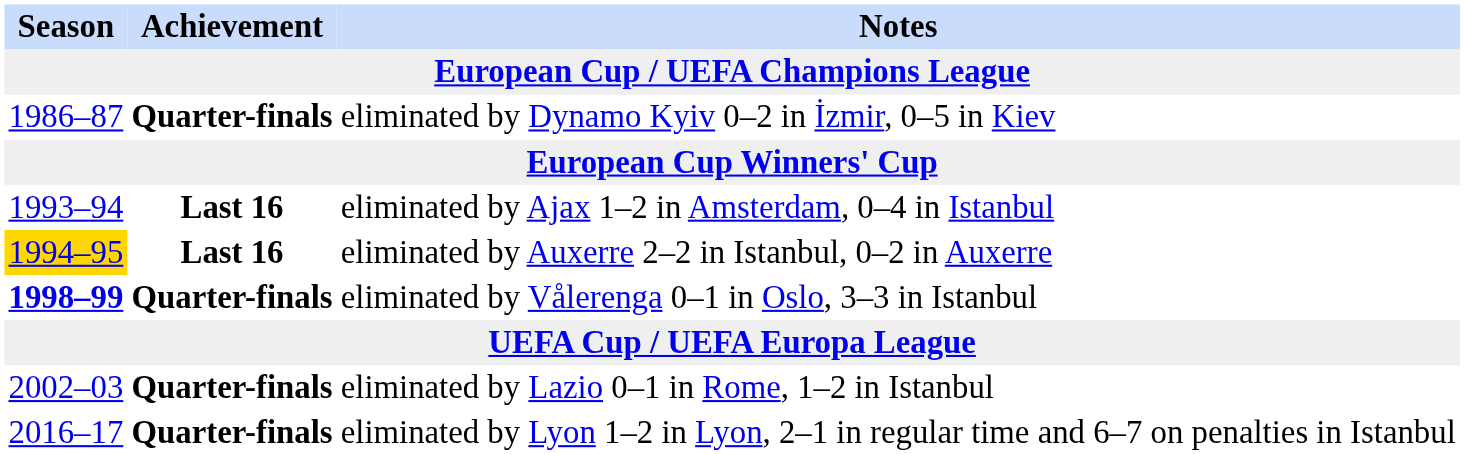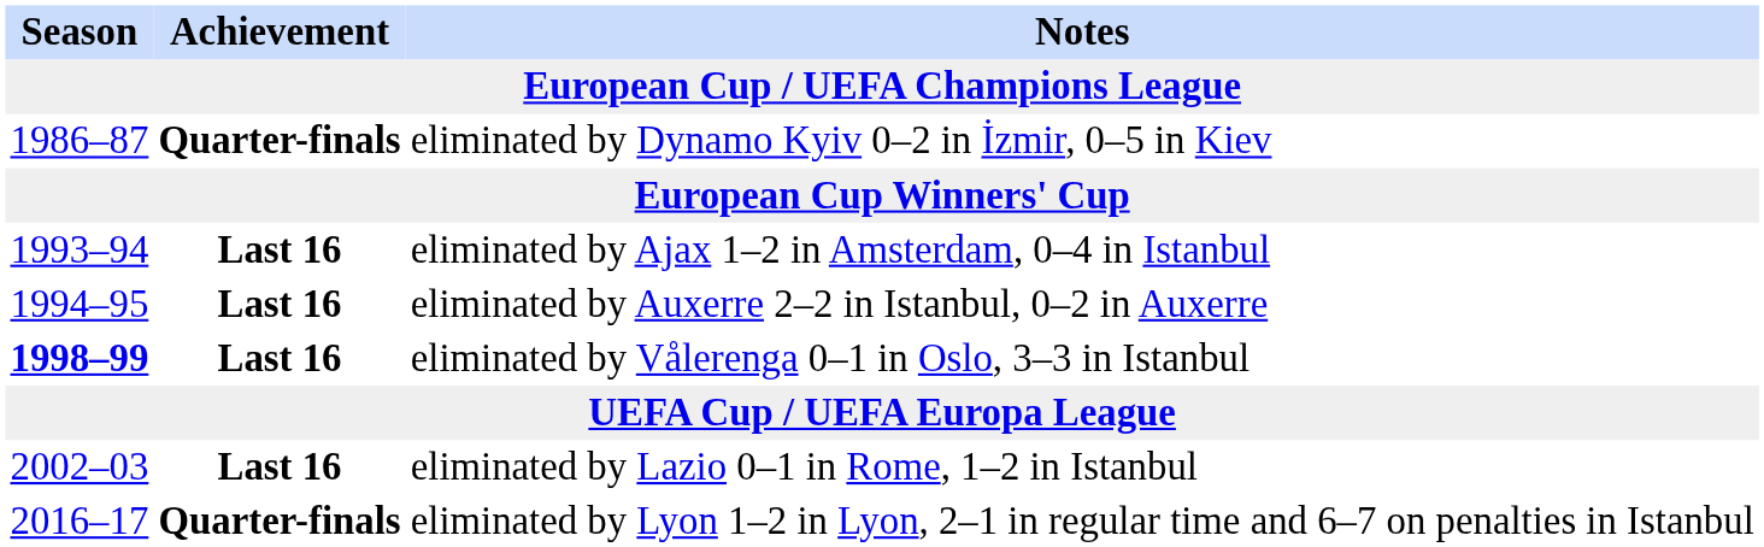 <table class="toccolours" border="0" cellpadding="2" cellspacing="0" align="left" style="margin:0.5em;">
 <tr bgcolor=#CADCFB>
 <th>Season</th>
 <th>Achievement</th>
 <th>Notes</th>
 </tr>
 <tr>
 <th colspan="4" bgcolor=#EFEFEF><a href='#'>European Cup / UEFA Champions League</a></th>
 </tr>
 <tr>
 <td align="center"><a href='#'>1986–87</a></td>
 <td align="center"><strong>Quarter-finals</strong></td>
 <td align="left">eliminated by <a href='#'>Dynamo Kyiv</a> 0–2 in <a href='#'>İzmir</a>, 0–5 in <a href='#'>Kiev</a></td>
 </tr>
 <tr>
 <th colspan="4" bgcolor=#EFEFEF><a href='#'>European Cup Winners' Cup</a></th>
 </tr>
 <tr>
 <td align="center"><a href='#'>1993–94</a></td>
 <td align="center"><strong>Last 16</strong></td>
 <td align="left">eliminated by <a href='#'>Ajax</a> 1–2 in <a href='#'>Amsterdam</a>, 0–4 in <a href='#'>Istanbul</a></td>
 </tr>
 <tr>
-<td align="center" style="background: gold;"><a href='#'>1994–95</a></td>
+<td align="center"><a href='#'>1994–95</a></td>
 <td align="center"><strong>Last 16</strong></td>
 <td align="left">eliminated by <a href='#'>Auxerre</a> 2–2 in Istanbul, 0–2 in <a href='#'>Auxerre</a></td>
 </tr>
 <tr>
 <td align="center"><strong><a href='#'>1998–99</a></strong></td>
-<td align="center"><strong>Quarter-finals</strong></td>
+<td align="center"><strong>Last 16</strong></td>
 <td align="left">eliminated by <a href='#'>Vålerenga</a> 0–1 in <a href='#'>Oslo</a>, 3–3 in Istanbul</td>
 </tr>
 <tr>
 <th colspan="4" bgcolor=#EFEFEF><a href='#'>UEFA Cup / UEFA Europa League</a></th>
 </tr>
 <tr>
 <td align="center"><a href='#'>2002–03</a></td>
-<td align="center"><strong>Quarter-finals</strong></td>
+<td align="center"><strong>Last 16</strong></td>
 <td align="left">eliminated by <a href='#'>Lazio</a> 0–1 in <a href='#'>Rome</a>, 1–2 in Istanbul</td>
 </tr>
 <tr>
 <td align="center"><a href='#'>2016–17</a></td>
 <td align="center"><strong>Quarter-finals</strong></td>
 <td align="left">eliminated by <a href='#'>Lyon</a> 1–2 in <a href='#'>Lyon</a>, 2–1 in regular time and 6–7 on penalties in Istanbul</td>
 </tr>
 </table>
